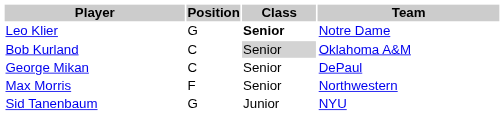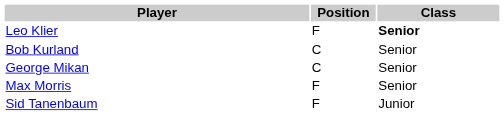 <table style="width:600px" "border:'1' 'solid' 'gray'">
 <tr>
 <th bgcolor="#CCCCCC" style="width:40%">Player</th>
 <th bgcolor="#CCCCCC" style="width:4%">Position</th>
 <th bgcolor="#CCCCCC" style="width:16%">Class</th>
-<th bgcolor="#CCCCCC" style="width:40%">Team</th>
 </tr>
 <tr>
 <td><a href='#'>Leo Klier</a></td>
-<td>G</td>
+<td>F</td>
 <td><strong>Senior</strong></td>
-<td><a href='#'>Notre Dame</a></td>
 </tr>
 <tr>
 <td><a href='#'>Bob Kurland</a></td>
 <td>C</td>
-<td style="background: lightgrey;">Senior</td>
-<td><a href='#'>Oklahoma A&M</a></td>
+<td>Senior</td>
 </tr>
 <tr>
 <td><a href='#'>George Mikan</a></td>
 <td>C</td>
 <td>Senior</td>
-<td><a href='#'>DePaul</a></td>
 </tr>
 <tr>
 <td><a href='#'>Max Morris</a></td>
 <td>F</td>
 <td>Senior</td>
-<td><a href='#'>Northwestern</a></td>
 </tr>
 <tr>
 <td><a href='#'>Sid Tanenbaum</a></td>
-<td>G</td>
+<td>F</td>
 <td>Junior</td>
-<td><a href='#'>NYU</a></td>
 </tr>
 </table>
